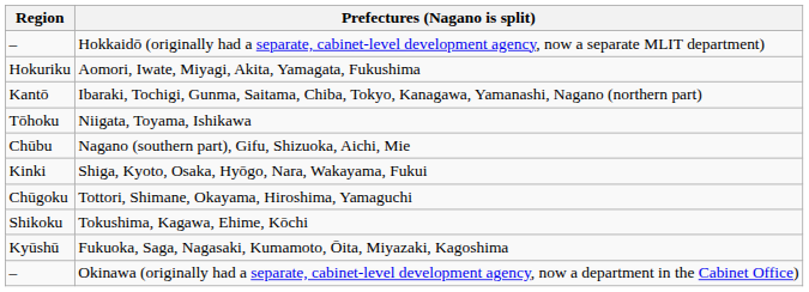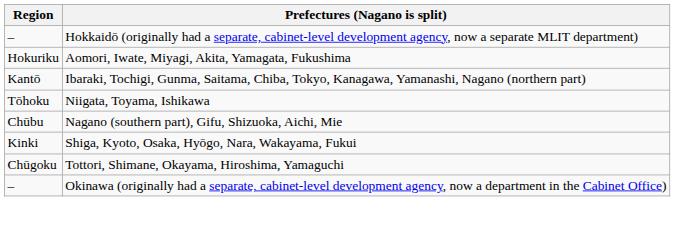 <table class="wikitable">
 <tr>
 <th>Region</th>
 <th>Prefectures (Nagano is split)</th>
 </tr>
 <tr>
 <td>–</td>
 <td>Hokkaidō (originally had a <a href='#'>separate, cabinet-level development agency</a>, now a separate MLIT department)</td>
 </tr>
 <tr>
 <td>Hokuriku</td>
 <td>Aomori, Iwate, Miyagi, Akita, Yamagata, Fukushima</td>
 </tr>
 <tr>
 <td>Kantō</td>
 <td>Ibaraki, Tochigi, Gunma, Saitama, Chiba, Tokyo, Kanagawa, Yamanashi, Nagano (northern part)</td>
 </tr>
 <tr>
 <td>Tōhoku</td>
 <td>Niigata, Toyama, Ishikawa</td>
 </tr>
 <tr>
 <td>Chūbu</td>
 <td>Nagano (southern part), Gifu, Shizuoka, Aichi, Mie</td>
 </tr>
 <tr>
 <td>Kinki</td>
 <td>Shiga, Kyoto, Osaka, Hyōgo, Nara, Wakayama, Fukui</td>
 </tr>
 <tr>
 <td>Chūgoku</td>
 <td>Tottori, Shimane, Okayama, Hiroshima, Yamaguchi</td>
 </tr>
 <tr>
-<td>Shikoku</td>
-<td>Tokushima, Kagawa, Ehime, Kōchi</td>
-</tr>
-<tr>
-<td>Kyūshū</td>
-<td>Fukuoka, Saga, Nagasaki, Kumamoto, Ōita, Miyazaki, Kagoshima</td>
-</tr>
-<tr>
 <td>–</td>
 <td>Okinawa (originally had a <a href='#'>separate, cabinet-level development agency</a>, now a department in the <a href='#'>Cabinet Office</a>)</td>
 </tr>
 </table>
